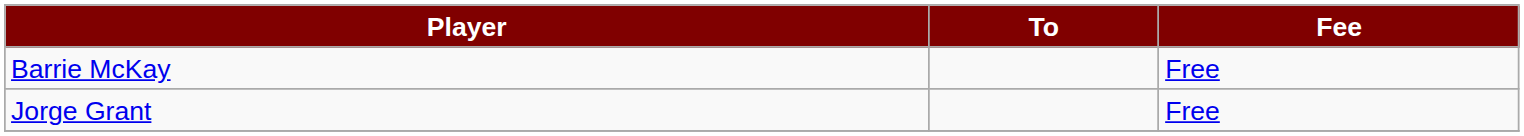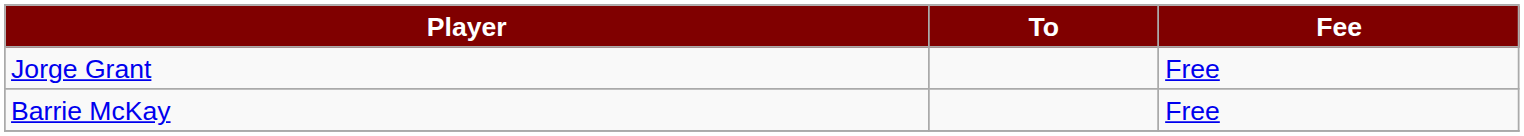 <table class="wikitable" style="text-align:left; font-size:95%;width:98%;">
 <tr>
 <th style="background:maroon; color:white;">Player</th>
 <th style="background:maroon; color:white;">To</th>
 <th style="background:maroon; color:white;">Fee</th>
 </tr>
 <tr>
-<td> <a href='#'>Barrie McKay</a></td>
+<td> <a href='#'>Jorge Grant</a></td>
 <td></td>
 <td><a href='#'>Free</a></td>
 </tr>
 <tr>
-<td> <a href='#'>Jorge Grant</a></td>
+<td> <a href='#'>Barrie McKay</a></td>
 <td></td>
 <td><a href='#'>Free</a></td>
 </tr>
 <tr>
 </tr>
 </table>
